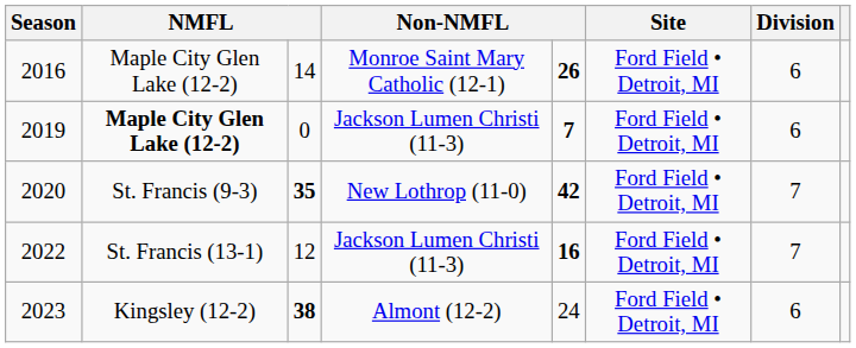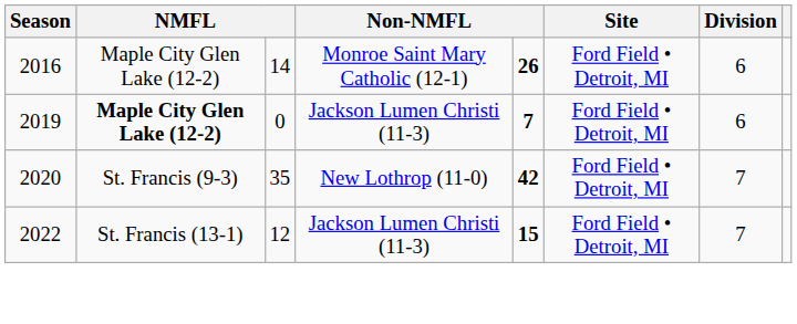 <table class="wikitable" style="text-align:center;">
 <tr>
 <th>Season</th>
 <th colspan="2">NMFL</th>
 <th colspan="2">Non-NMFL</th>
 <th>Site</th>
 <th>Division</th>
 <th></th>
 </tr>
 <tr>
 <td>2016</td>
 <td>Maple City Glen Lake (12-2)</td>
 <td>14</td>
 <td><a href='#'>Monroe Saint Mary Catholic</a> (12-1)</td>
 <td><strong>26</strong></td>
 <td><a href='#'>Ford Field</a> • <a href='#'>Detroit, MI</a></td>
 <td>6</td>
 <td></td>
 </tr>
 <tr>
 <td>2019</td>
 <td><strong>Maple City Glen Lake (12-2)</strong></td>
 <td>0</td>
 <td><a href='#'>Jackson Lumen Christi</a> (11-3)</td>
 <td><strong>7</strong></td>
 <td><a href='#'>Ford Field</a> • <a href='#'>Detroit, MI</a></td>
 <td>6</td>
 <td></td>
 </tr>
 <tr>
 <td>2020</td>
 <td>St. Francis (9-3)</td>
-<td><strong>35</strong></td>
+<td>35</td>
 <td><a href='#'>New Lothrop</a> (11-0)</td>
 <td><strong>42</strong></td>
 <td><a href='#'>Ford Field</a> • <a href='#'>Detroit, MI</a></td>
 <td>7</td>
 <td></td>
 </tr>
 <tr>
 <td>2022</td>
 <td>St. Francis (13-1)</td>
 <td>12</td>
 <td><a href='#'>Jackson Lumen Christi</a> (11-3)</td>
-<td><strong>16</strong></td>
+<td><strong>15</strong></td>
 <td><a href='#'>Ford Field</a> • <a href='#'>Detroit, MI</a></td>
 <td>7</td>
 <td></td>
 </tr>
-<tr>
-<td>2023</td>
-<td>Kingsley (12-2)</td>
-<td><strong>38</strong></td>
-<td><a href='#'>Almont</a> (12-2)</td>
-<td>24</td>
-<td><a href='#'>Ford Field</a> • <a href='#'>Detroit, MI</a></td>
-<td>6</td>
-<td></td>
-</tr>
 </table>
